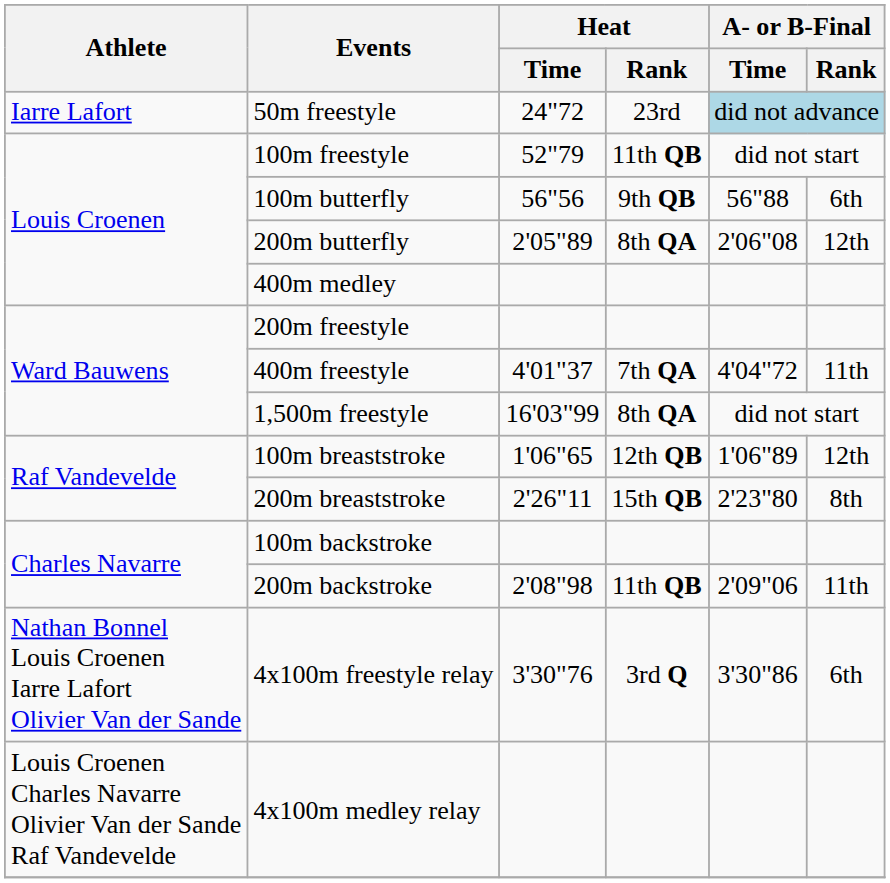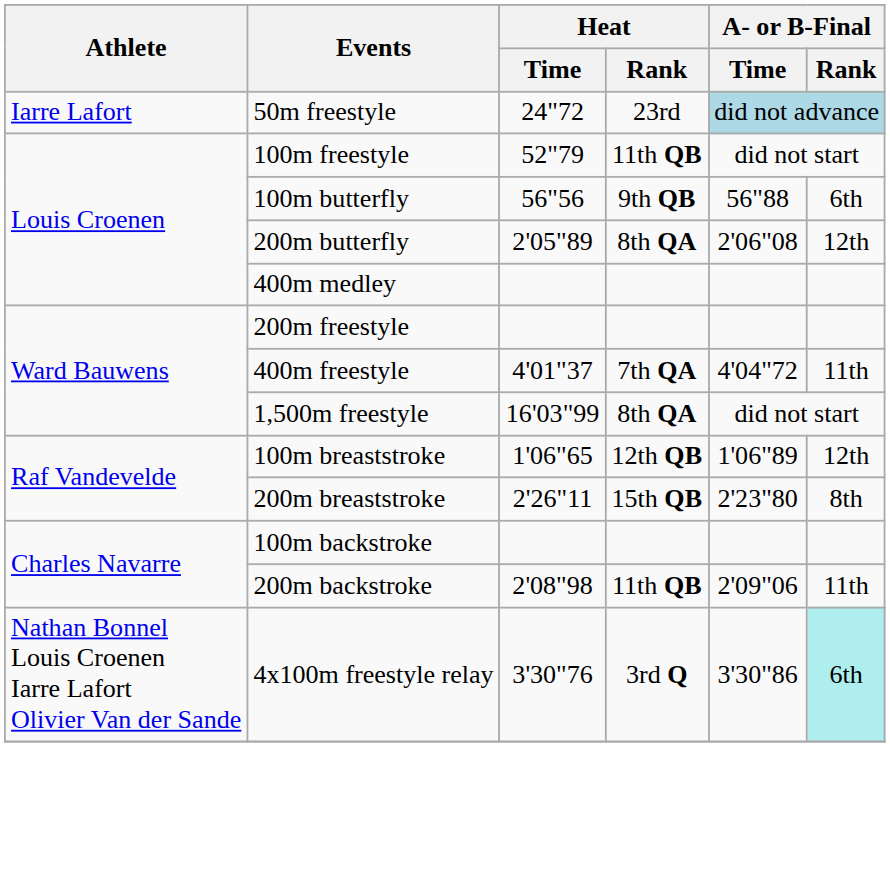 <table class=wikitable style="font-size:90%">
 <tr>
 <th rowspan="2">Athlete</th>
 <th rowspan="2">Events</th>
 <th colspan="2">Heat</th>
 <th colspan="2">A- or B-Final</th>
 </tr>
 <tr>
 <th>Time</th>
 <th>Rank</th>
 <th>Time</th>
 <th>Rank</th>
 </tr>
 <tr>
 <td><a href='#'>Iarre Lafort</a></td>
 <td>50m freestyle</td>
 <td align="center">24"72</td>
 <td align="center">23rd</td>
 <td colspan="2" bgcolor="lightblue" align="center">did not advance</td>
 </tr>
 <tr>
 <td rowspan="4"><a href='#'>Louis Croenen</a></td>
 <td>100m freestyle</td>
 <td align="center">52"79</td>
 <td align="center">11th <strong>QB</strong></td>
 <td colspan="2" align="center">did not start</td>
 </tr>
 <tr>
 <td>100m butterfly</td>
 <td align="center">56"56</td>
 <td align="center">9th <strong>QB</strong></td>
 <td align="center">56"88</td>
 <td align="center">6th</td>
 </tr>
 <tr>
 <td>200m butterfly</td>
 <td align="center">2'05"89</td>
 <td align="center">8th <strong>QA</strong></td>
 <td align="center">2'06"08</td>
 <td align="center">12th</td>
 </tr>
 <tr>
 <td>400m medley</td>
 <td align="center"></td>
 <td align="center"></td>
 <td align="center"></td>
 <td align="center"></td>
 </tr>
 <tr>
 <td rowspan="3"><a href='#'>Ward Bauwens</a></td>
 <td>200m freestyle</td>
 <td align="center"></td>
 <td align="center"></td>
 <td align="center"></td>
 <td align="center"></td>
 </tr>
 <tr>
 <td>400m freestyle</td>
 <td align="center">4'01"37</td>
 <td align="center">7th <strong>QA</strong></td>
 <td align="center">4'04"72</td>
 <td align="center">11th</td>
 </tr>
 <tr>
 <td>1,500m freestyle</td>
 <td align="center">16'03"99</td>
 <td align="center">8th <strong>QA</strong></td>
 <td colspan="2" align="center">did not start</td>
 </tr>
 <tr>
 <td rowspan="2"><a href='#'>Raf Vandevelde</a></td>
 <td>100m breaststroke</td>
 <td align="center">1'06"65</td>
 <td align="center">12th <strong>QB</strong></td>
 <td align="center">1'06"89</td>
 <td align="center">12th</td>
 </tr>
 <tr>
 <td>200m breaststroke</td>
 <td align="center">2'26"11</td>
 <td align="center">15th <strong>QB</strong></td>
 <td align="center">2'23"80</td>
 <td align="center">8th</td>
 </tr>
 <tr>
 <td rowspan="2"><a href='#'>Charles Navarre</a></td>
 <td>100m backstroke</td>
 <td align="center"></td>
 <td align="center"></td>
 <td align="center"></td>
 <td align="center"></td>
 </tr>
 <tr>
 <td>200m backstroke</td>
 <td align="center">2'08"98</td>
 <td align="center">11th <strong>QB</strong></td>
 <td align="center">2'09"06</td>
 <td align="center">11th</td>
 </tr>
 <tr>
 <td><a href='#'>Nathan Bonnel</a><br>Louis Croenen<br>Iarre Lafort<br><a href='#'>Olivier Van der Sande</a></td>
 <td>4x100m freestyle relay</td>
 <td align="center">3'30"76</td>
 <td align="center">3rd <strong>Q</strong></td>
 <td align="center">3'30"86</td>
-<td align="center">6th</td>
-</tr>
-<tr>
-<td>Louis Croenen<br>Charles Navarre<br>Olivier Van der Sande<br>Raf Vandevelde</td>
-<td>4x100m medley relay</td>
-<td align="center"></td>
-<td align="center"></td>
-<td align="center"></td>
-<td align="center"></td>
+<td align="center" style="background: paleturquoise;">6th</td>
 </tr>
 <tr>
 </tr>
 </table>
